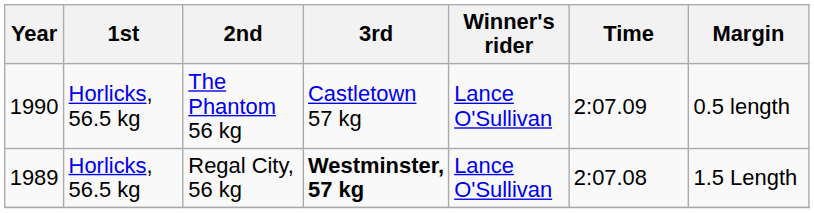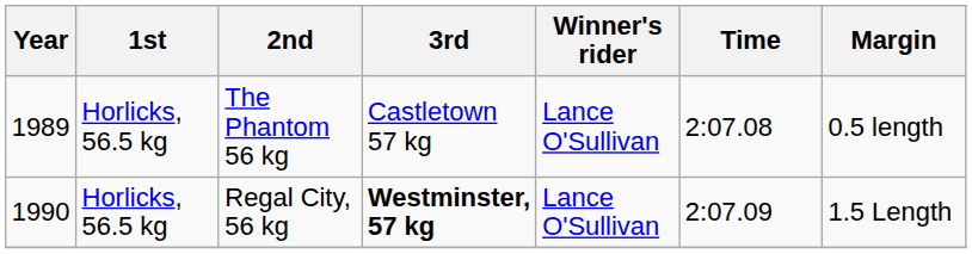 <table class="wikitable sortable">
 <tr>
 <th width="30px">Year<br></th>
 <th width="80px">1st<br></th>
 <th width="80px">2nd<br></th>
 <th width="80px">3rd<br></th>
 <th width="80px">Winner's rider<br></th>
 <th width="80px">Time<br></th>
 <th width="80px">Margin<br></th>
 </tr>
 <tr>
-<td>1990</td>
+<td>1989</td>
 <td><a href='#'>Horlicks</a>, 56.5 kg</td>
 <td><a href='#'>The Phantom</a> 56 kg</td>
 <td><a href='#'>Castletown</a> 57 kg</td>
 <td><a href='#'>Lance O'Sullivan</a></td>
-<td>2:07.09</td>
+<td>2:07.08</td>
 <td>0.5 length</td>
 </tr>
 <tr>
-<td>1989 </td>
+<td>1990 </td>
 <td><a href='#'>Horlicks</a>, 56.5 kg</td>
 <td>Regal City, 56 kg</td>
 <td><strong>Westminster, 57 kg</strong></td>
 <td><a href='#'>Lance O'Sullivan</a></td>
-<td>2:07.08</td>
+<td>2:07.09</td>
 <td>1.5 Length</td>
 </tr>
 <tr>
 </tr>
 </table>
